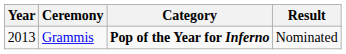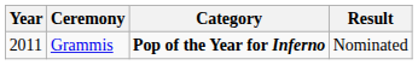 <table class="wikitable">
 <tr>
 <th>Year</th>
 <th>Ceremony</th>
 <th>Category</th>
 <th>Result</th>
 </tr>
 <tr>
-<td>2013</td>
+<td>2011</td>
 <td><a href='#'>Grammis</a></td>
 <td><strong>Pop of the Year for <em>Inferno</em></strong></td>
 <td>Nominated</td>
 </tr>
 </table>
